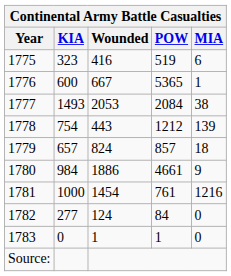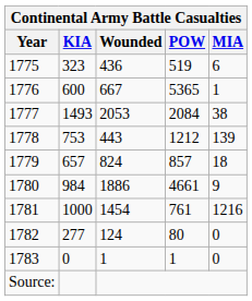 <table align=right class="wikitable">
 <tr>
 <th colspan=5>Continental Army Battle Casualties</th>
 </tr>
 <tr>
 <th>Year</th>
 <th><a href='#'>KIA</a></th>
 <th>Wounded</th>
 <th><a href='#'>POW</a></th>
 <th><a href='#'>MIA</a></th>
 </tr>
 <tr>
 <td>1775</td>
 <td>323</td>
-<td>416</td>
+<td>436</td>
 <td>519</td>
 <td>6</td>
 </tr>
 <tr>
 <td>1776</td>
 <td>600</td>
 <td>667</td>
 <td>5365</td>
 <td>1</td>
 </tr>
 <tr>
 <td>1777</td>
 <td>1493</td>
 <td>2053</td>
 <td>2084</td>
 <td>38</td>
 </tr>
 <tr>
 <td>1778</td>
-<td>754</td>
+<td>753</td>
 <td>443</td>
 <td>1212</td>
 <td>139</td>
 </tr>
 <tr>
 <td>1779</td>
 <td>657</td>
 <td>824</td>
 <td>857</td>
 <td>18</td>
 </tr>
 <tr>
 <td>1780</td>
 <td>984</td>
 <td>1886</td>
 <td>4661</td>
 <td>9</td>
 </tr>
 <tr>
 <td>1781</td>
 <td>1000</td>
 <td>1454</td>
 <td>761</td>
 <td>1216</td>
 </tr>
 <tr>
 <td>1782</td>
 <td>277</td>
 <td>124</td>
-<td>84</td>
+<td>80</td>
 <td>0</td>
 </tr>
 <tr>
 <td>1783</td>
 <td>0</td>
 <td>1</td>
 <td>1</td>
 <td>0</td>
 </tr>
 <tr>
 <td>Source:</td>
 <td></td>
 </tr>
 </table>
